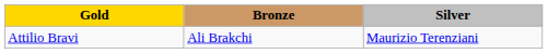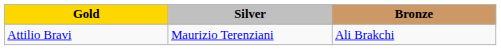 <table class="wikitable" style="text-align:left">
 <tr align="center">
 <td width=200 bgcolor=gold><strong>Gold</strong></td>
+<td width=200 bgcolor=silver><strong>Silver</strong></td>
 <td width=200 bgcolor=CC9966><strong>Bronze</strong></td>
-<td width=200 bgcolor=silver><strong>Silver</strong></td>
 </tr>
 <tr>
 <td><a href='#'>Attilio Bravi</a><br><em></em></td>
+<td><a href='#'>Maurizio Terenziani</a><br><em></em></td>
 <td><a href='#'>Ali Brakchi</a><br><em></em></td>
-<td><a href='#'>Maurizio Terenziani</a><br><em></em></td>
 </tr>
 </table>
